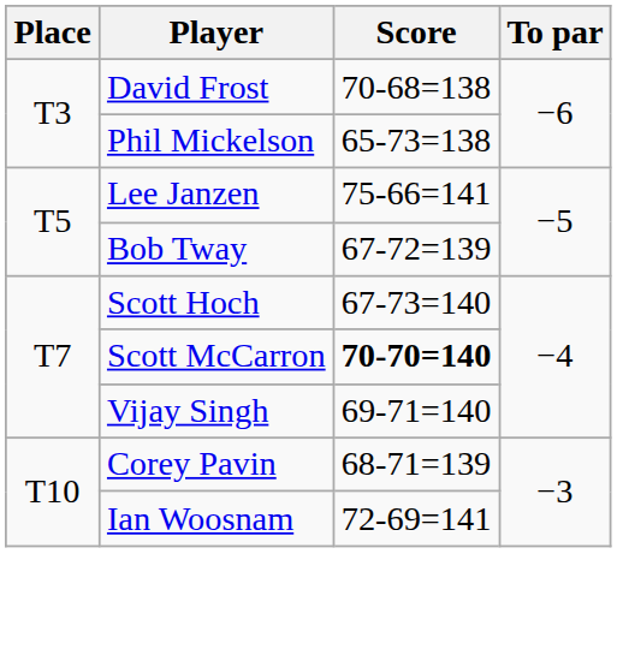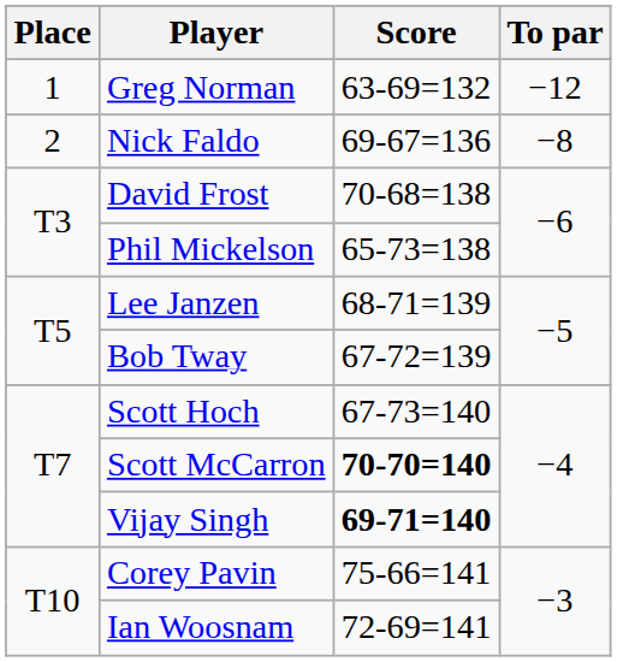 <table class="wikitable">
 <tr>
 <th>Place</th>
 <th>Player</th>
 <th>Score</th>
 <th>To par</th>
+</tr>
+<tr>
+<td align=center>1</td>
+<td> <a href='#'>Greg Norman</a></td>
+<td>63-69=132</td>
+<td align=center>−12</td>
+</tr>
+<tr>
+<td align=center>2</td>
+<td> <a href='#'>Nick Faldo</a></td>
+<td>69-67=136</td>
+<td align=center>−8</td>
 </tr>
 <tr>
 <td rowspan="2" align=center>T3</td>
 <td> <a href='#'>David Frost</a></td>
 <td>70-68=138</td>
 <td rowspan="2" align=center>−6</td>
 </tr>
 <tr>
 <td> <a href='#'>Phil Mickelson</a></td>
 <td>65-73=138</td>
 </tr>
 <tr>
 <td rowspan="2" align=center>T5</td>
 <td> <a href='#'>Lee Janzen</a></td>
-<td>75-66=141</td>
+<td>68-71=139</td>
 <td rowspan="2" align=center>−5</td>
 </tr>
 <tr>
 <td> <a href='#'>Bob Tway</a></td>
 <td align=center>67-72=139</td>
 </tr>
 <tr>
 <td rowspan="3" align=center>T7</td>
 <td> <a href='#'>Scott Hoch</a></td>
 <td>67-73=140</td>
 <td rowspan="3" align=center>−4</td>
 </tr>
 <tr>
 <td> <a href='#'>Scott McCarron</a></td>
 <td align=center><strong>70-70=140</strong></td>
 </tr>
 <tr>
 <td> <a href='#'>Vijay Singh</a></td>
-<td align=center>69-71=140</td>
+<td align=center><strong>69-71=140</strong></td>
 </tr>
 <tr>
 <td rowspan="2" align=center>T10</td>
 <td> <a href='#'>Corey Pavin</a></td>
-<td>68-71=139</td>
+<td>75-66=141</td>
 <td rowspan="2" align=center>−3</td>
 </tr>
 <tr>
 <td> <a href='#'>Ian Woosnam</a></td>
 <td align=center>72-69=141</td>
 </tr>
 </table>
